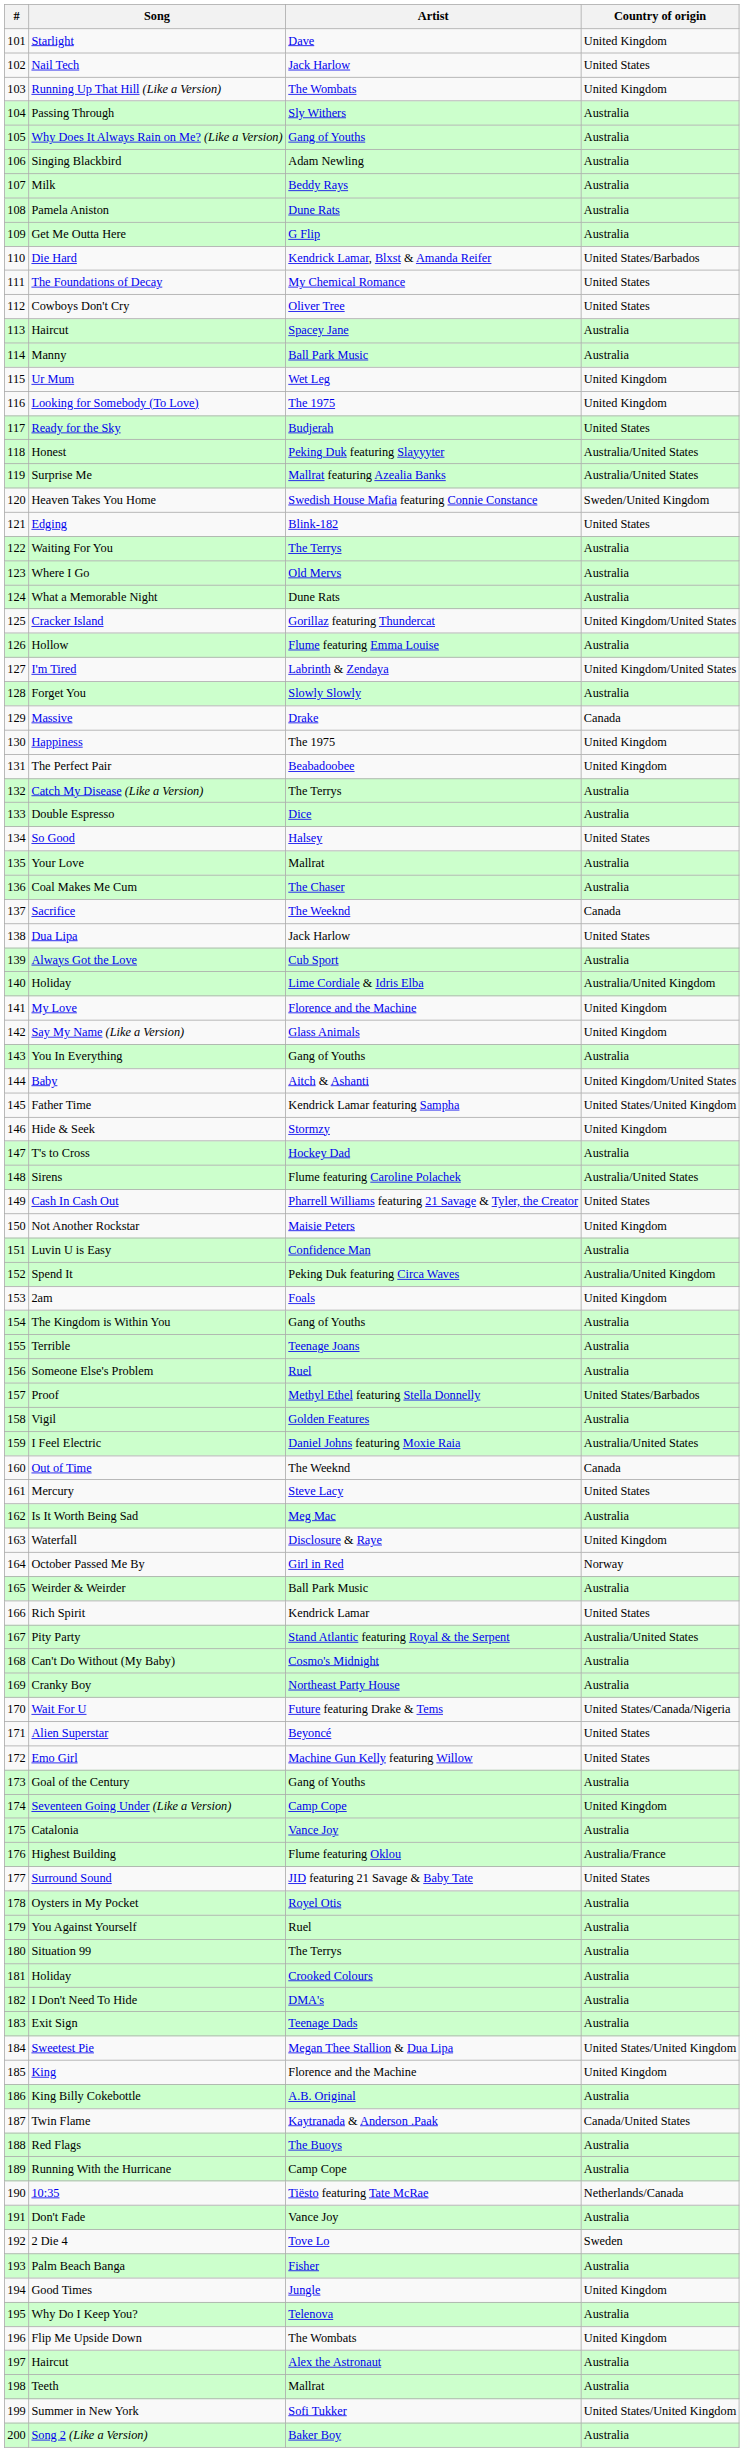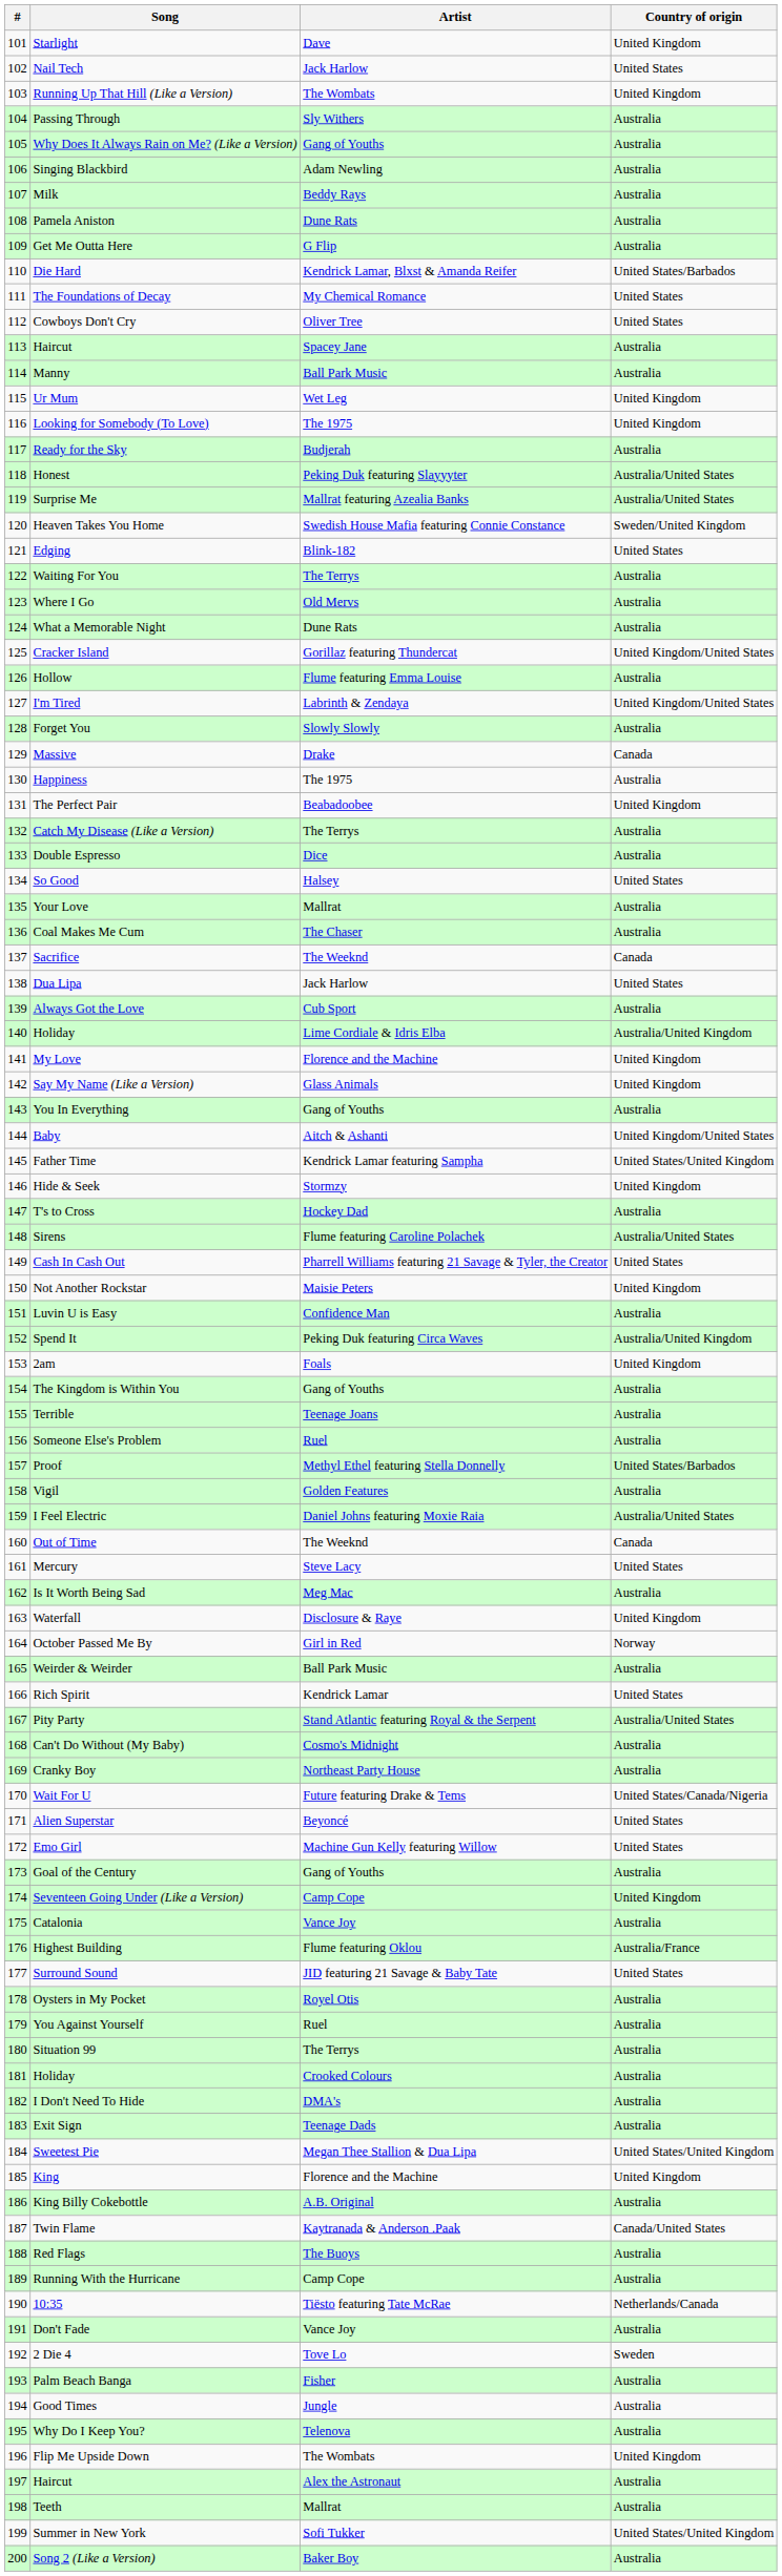 <table class="wikitable sortable mw-collapsible mw-collapsed" style="font-size:0.95em;line-height:1.5em;">
 <tr>
 <th>#</th>
 <th>Song</th>
 <th>Artist</th>
 <th>Country of origin</th>
 </tr>
 <tr>
 <td>101</td>
 <td><a href='#'>Starlight</a></td>
 <td><a href='#'>Dave</a></td>
 <td>United Kingdom</td>
 </tr>
 <tr>
 <td>102</td>
 <td><a href='#'>Nail Tech</a></td>
 <td><a href='#'>Jack Harlow</a></td>
 <td>United States</td>
 </tr>
 <tr>
 <td>103</td>
 <td><a href='#'>Running Up That Hill</a> <em>(Like a Version)</em></td>
 <td><a href='#'>The Wombats</a></td>
 <td>United Kingdom</td>
 </tr>
 <tr style="background-color: #ccffcc">
 <td>104</td>
 <td>Passing Through</td>
 <td><a href='#'>Sly Withers</a></td>
 <td>Australia</td>
 </tr>
 <tr style="background-color: #ccffcc">
 <td>105</td>
 <td><a href='#'>Why Does It Always Rain on Me?</a> <em>(Like a Version)</em></td>
 <td><a href='#'>Gang of Youths</a></td>
 <td>Australia</td>
 </tr>
 <tr style="background-color: #ccffcc">
 <td>106</td>
 <td>Singing Blackbird</td>
 <td>Adam Newling</td>
 <td>Australia</td>
 </tr>
 <tr style="background-color: #ccffcc">
 <td>107</td>
 <td>Milk</td>
 <td><a href='#'>Beddy Rays</a></td>
 <td>Australia</td>
 </tr>
 <tr style="background-color: #ccffcc">
 <td>108</td>
 <td>Pamela Aniston</td>
 <td><a href='#'>Dune Rats</a></td>
 <td>Australia</td>
 </tr>
 <tr style="background-color: #ccffcc">
 <td>109</td>
 <td>Get Me Outta Here</td>
 <td><a href='#'>G Flip</a></td>
 <td>Australia</td>
 </tr>
 <tr>
 <td>110</td>
 <td><a href='#'>Die Hard</a></td>
 <td><a href='#'>Kendrick Lamar</a>, <a href='#'>Blxst</a> & <a href='#'>Amanda Reifer</a></td>
 <td>United States/Barbados</td>
 </tr>
 <tr>
 <td>111</td>
 <td><a href='#'>The Foundations of Decay</a></td>
 <td><a href='#'>My Chemical Romance</a></td>
 <td>United States</td>
 </tr>
 <tr>
 <td>112</td>
 <td>Cowboys Don't Cry</td>
 <td><a href='#'>Oliver Tree</a></td>
 <td>United States</td>
 </tr>
 <tr style="background-color: #ccffcc">
 <td>113</td>
 <td>Haircut</td>
 <td><a href='#'>Spacey Jane</a></td>
 <td>Australia</td>
 </tr>
 <tr style="background-color: #ccffcc">
 <td>114</td>
 <td>Manny</td>
 <td><a href='#'>Ball Park Music</a></td>
 <td>Australia</td>
 </tr>
 <tr>
 <td>115</td>
 <td><a href='#'>Ur Mum</a></td>
 <td><a href='#'>Wet Leg</a></td>
 <td>United Kingdom</td>
 </tr>
 <tr>
 <td>116</td>
 <td><a href='#'>Looking for Somebody (To Love)</a></td>
 <td><a href='#'>The 1975</a></td>
 <td>United Kingdom</td>
 </tr>
 <tr style="background-color: #ccffcc">
 <td>117</td>
 <td><a href='#'>Ready for the Sky</a></td>
 <td><a href='#'>Budjerah</a></td>
-<td>United States</td>
+<td>Australia</td>
 </tr>
 <tr style="background-color: #ccffcc">
 <td>118</td>
 <td>Honest</td>
 <td><a href='#'>Peking Duk</a> featuring <a href='#'>Slayyyter</a></td>
 <td>Australia/United States</td>
 </tr>
 <tr style="background-color: #ccffcc">
 <td>119</td>
 <td>Surprise Me</td>
 <td><a href='#'>Mallrat</a> featuring <a href='#'>Azealia Banks</a></td>
 <td>Australia/United States</td>
 </tr>
 <tr>
 <td>120</td>
 <td>Heaven Takes You Home</td>
 <td><a href='#'>Swedish House Mafia</a> featuring <a href='#'>Connie Constance</a></td>
 <td>Sweden/United Kingdom</td>
 </tr>
 <tr>
 <td>121</td>
 <td><a href='#'>Edging</a></td>
 <td><a href='#'>Blink-182</a></td>
 <td>United States</td>
 </tr>
 <tr style="background-color: #ccffcc">
 <td>122</td>
 <td>Waiting For You</td>
 <td><a href='#'>The Terrys</a></td>
 <td>Australia</td>
 </tr>
 <tr style="background-color: #ccffcc">
 <td>123</td>
 <td>Where I Go</td>
 <td><a href='#'>Old Mervs</a></td>
 <td>Australia</td>
 </tr>
 <tr style="background-color: #ccffcc">
 <td>124</td>
 <td>What a Memorable Night</td>
 <td>Dune Rats</td>
 <td>Australia</td>
 </tr>
 <tr>
 <td>125</td>
 <td><a href='#'>Cracker Island</a></td>
 <td><a href='#'>Gorillaz</a> featuring <a href='#'>Thundercat</a></td>
 <td>United Kingdom/United States</td>
 </tr>
 <tr style="background-color: #ccffcc">
 <td>126</td>
 <td>Hollow</td>
 <td><a href='#'>Flume</a> featuring <a href='#'>Emma Louise</a></td>
 <td>Australia</td>
 </tr>
 <tr>
 <td>127</td>
 <td><a href='#'>I'm Tired</a></td>
 <td><a href='#'>Labrinth</a> & <a href='#'>Zendaya</a></td>
 <td>United Kingdom/United States</td>
 </tr>
 <tr style="background-color: #ccffcc">
 <td>128</td>
 <td>Forget You</td>
 <td><a href='#'>Slowly Slowly</a></td>
 <td>Australia</td>
 </tr>
 <tr>
 <td>129</td>
 <td><a href='#'>Massive</a></td>
 <td><a href='#'>Drake</a></td>
 <td>Canada</td>
 </tr>
 <tr>
 <td>130</td>
 <td><a href='#'>Happiness</a></td>
 <td>The 1975</td>
-<td>United Kingdom</td>
+<td>Australia</td>
 </tr>
 <tr>
 <td>131</td>
 <td>The Perfect Pair</td>
 <td><a href='#'>Beabadoobee</a></td>
 <td>United Kingdom</td>
 </tr>
 <tr style="background-color: #ccffcc">
 <td>132</td>
 <td><a href='#'>Catch My Disease</a> <em>(Like a Version)</em></td>
 <td>The Terrys</td>
 <td>Australia</td>
 </tr>
 <tr style="background-color: #ccffcc">
 <td>133</td>
 <td>Double Espresso</td>
 <td><a href='#'>Dice</a></td>
 <td>Australia</td>
 </tr>
 <tr>
 <td>134</td>
 <td><a href='#'>So Good</a></td>
 <td><a href='#'>Halsey</a></td>
 <td>United States</td>
 </tr>
 <tr style="background-color: #ccffcc">
 <td>135</td>
 <td>Your Love</td>
 <td>Mallrat</td>
 <td>Australia</td>
 </tr>
 <tr style="background-color: #ccffcc">
 <td>136</td>
 <td>Coal Makes Me Cum</td>
 <td><a href='#'>The Chaser</a></td>
 <td>Australia</td>
 </tr>
 <tr>
 <td>137</td>
 <td><a href='#'>Sacrifice</a></td>
 <td><a href='#'>The Weeknd</a></td>
 <td>Canada</td>
 </tr>
 <tr>
 <td>138</td>
 <td><a href='#'>Dua Lipa</a></td>
 <td>Jack Harlow</td>
 <td>United States</td>
 </tr>
 <tr style="background-color: #ccffcc">
 <td>139</td>
 <td><a href='#'>Always Got the Love</a></td>
 <td><a href='#'>Cub Sport</a></td>
 <td>Australia</td>
 </tr>
 <tr style="background-color: #ccffcc">
 <td>140</td>
 <td>Holiday</td>
 <td><a href='#'>Lime Cordiale</a> & <a href='#'>Idris Elba</a></td>
 <td>Australia/United Kingdom</td>
 </tr>
 <tr>
 <td>141</td>
 <td><a href='#'>My Love</a></td>
 <td><a href='#'>Florence and the Machine</a></td>
 <td>United Kingdom</td>
 </tr>
 <tr>
 <td>142</td>
 <td><a href='#'>Say My Name</a> <em>(Like a Version)</em></td>
 <td><a href='#'>Glass Animals</a></td>
 <td>United Kingdom</td>
 </tr>
 <tr style="background-color: #ccffcc">
 <td>143</td>
 <td>You In Everything</td>
 <td>Gang of Youths</td>
 <td>Australia</td>
 </tr>
 <tr>
 <td>144</td>
 <td><a href='#'>Baby</a></td>
 <td><a href='#'>Aitch</a> & <a href='#'>Ashanti</a></td>
 <td>United Kingdom/United States</td>
 </tr>
 <tr>
 <td>145</td>
 <td>Father Time</td>
 <td>Kendrick Lamar featuring <a href='#'>Sampha</a></td>
 <td>United States/United Kingdom</td>
 </tr>
 <tr>
 <td>146</td>
 <td>Hide & Seek</td>
 <td><a href='#'>Stormzy</a></td>
 <td>United Kingdom</td>
 </tr>
 <tr style="background-color: #ccffcc">
 <td>147</td>
 <td>T's to Cross</td>
 <td><a href='#'>Hockey Dad</a></td>
 <td>Australia</td>
 </tr>
 <tr style="background-color: #ccffcc">
 <td>148</td>
 <td>Sirens</td>
 <td>Flume featuring <a href='#'>Caroline Polachek</a></td>
 <td>Australia/United States</td>
 </tr>
 <tr>
 <td>149</td>
 <td><a href='#'>Cash In Cash Out</a></td>
 <td><a href='#'>Pharrell Williams</a> featuring <a href='#'>21 Savage</a> & <a href='#'>Tyler, the Creator</a></td>
 <td>United States</td>
 </tr>
 <tr>
 <td>150</td>
 <td>Not Another Rockstar</td>
 <td><a href='#'>Maisie Peters</a></td>
 <td>United Kingdom</td>
 </tr>
 <tr style="background-color: #ccffcc">
 <td>151</td>
 <td>Luvin U is Easy</td>
 <td><a href='#'>Confidence Man</a></td>
 <td>Australia</td>
 </tr>
 <tr style="background-color: #ccffcc">
 <td>152</td>
 <td>Spend It</td>
 <td>Peking Duk featuring <a href='#'>Circa Waves</a></td>
 <td>Australia/United Kingdom</td>
 </tr>
 <tr>
 <td>153</td>
 <td>2am</td>
 <td><a href='#'>Foals</a></td>
 <td>United Kingdom</td>
 </tr>
 <tr style="background-color: #ccffcc">
 <td>154</td>
 <td>The Kingdom is Within You</td>
 <td>Gang of Youths</td>
 <td>Australia</td>
 </tr>
 <tr style="background-color: #ccffcc">
 <td>155</td>
 <td>Terrible</td>
 <td><a href='#'>Teenage Joans</a></td>
 <td>Australia</td>
 </tr>
 <tr style="background-color: #ccffcc">
 <td>156</td>
 <td>Someone Else's Problem</td>
 <td><a href='#'>Ruel</a></td>
 <td>Australia</td>
 </tr>
 <tr style="background-color: #ccffcc">
 <td>157</td>
 <td>Proof</td>
 <td><a href='#'>Methyl Ethel</a> featuring <a href='#'>Stella Donnelly</a></td>
 <td>United States/Barbados</td>
 </tr>
 <tr style="background-color: #ccffcc">
 <td>158</td>
 <td>Vigil</td>
 <td><a href='#'>Golden Features</a></td>
 <td>Australia</td>
 </tr>
 <tr style="background-color: #ccffcc">
 <td>159</td>
 <td>I Feel Electric</td>
 <td><a href='#'>Daniel Johns</a> featuring <a href='#'>Moxie Raia</a></td>
 <td>Australia/United States</td>
 </tr>
 <tr>
 <td>160</td>
 <td><a href='#'>Out of Time</a></td>
 <td>The Weeknd</td>
 <td>Canada</td>
 </tr>
 <tr>
 <td>161</td>
 <td>Mercury</td>
 <td><a href='#'>Steve Lacy</a></td>
 <td>United States</td>
 </tr>
 <tr style="background-color: #ccffcc">
 <td>162</td>
 <td>Is It Worth Being Sad</td>
 <td><a href='#'>Meg Mac</a></td>
 <td>Australia</td>
 </tr>
 <tr>
 <td>163</td>
 <td>Waterfall</td>
 <td><a href='#'>Disclosure</a> & <a href='#'>Raye</a></td>
 <td>United Kingdom</td>
 </tr>
 <tr>
 <td>164</td>
 <td>October Passed Me By</td>
 <td><a href='#'>Girl in Red</a></td>
 <td>Norway</td>
 </tr>
 <tr style="background-color: #ccffcc">
 <td>165</td>
 <td>Weirder & Weirder</td>
 <td>Ball Park Music</td>
 <td>Australia</td>
 </tr>
 <tr>
 <td>166</td>
 <td>Rich Spirit</td>
 <td>Kendrick Lamar</td>
 <td>United States</td>
 </tr>
 <tr style="background-color: #ccffcc">
 <td>167</td>
 <td>Pity Party</td>
 <td><a href='#'>Stand Atlantic</a> featuring <a href='#'>Royal & the Serpent</a></td>
 <td>Australia/United States</td>
 </tr>
 <tr style="background-color: #ccffcc">
 <td>168</td>
 <td>Can't Do Without (My Baby)</td>
 <td><a href='#'>Cosmo's Midnight</a></td>
 <td>Australia</td>
 </tr>
 <tr style="background-color: #ccffcc">
 <td>169</td>
 <td>Cranky Boy</td>
 <td><a href='#'>Northeast Party House</a></td>
 <td>Australia</td>
 </tr>
 <tr>
 <td>170</td>
 <td><a href='#'>Wait For U</a></td>
 <td><a href='#'>Future</a> featuring Drake & <a href='#'>Tems</a></td>
 <td>United States/Canada/Nigeria</td>
 </tr>
 <tr>
 <td>171</td>
 <td><a href='#'>Alien Superstar</a></td>
 <td><a href='#'>Beyoncé</a></td>
 <td>United States</td>
 </tr>
 <tr>
 <td>172</td>
 <td><a href='#'>Emo Girl</a></td>
 <td><a href='#'>Machine Gun Kelly</a> featuring <a href='#'>Willow</a></td>
 <td>United States</td>
 </tr>
 <tr style="background-color: #ccffcc">
 <td>173</td>
 <td>Goal of the Century</td>
 <td>Gang of Youths</td>
 <td>Australia</td>
 </tr>
 <tr style="background-color: #ccffcc">
 <td>174</td>
 <td><a href='#'>Seventeen Going Under</a> <em>(Like a Version)</em></td>
 <td><a href='#'>Camp Cope</a></td>
 <td>United Kingdom</td>
 </tr>
 <tr style="background-color: #ccffcc">
 <td>175</td>
 <td>Catalonia</td>
 <td><a href='#'>Vance Joy</a></td>
 <td>Australia</td>
 </tr>
 <tr style="background-color: #ccffcc">
 <td>176</td>
 <td>Highest Building</td>
 <td>Flume featuring <a href='#'>Oklou</a></td>
 <td>Australia/France</td>
 </tr>
 <tr>
 <td>177</td>
 <td><a href='#'>Surround Sound</a></td>
 <td><a href='#'>JID</a> featuring 21 Savage & <a href='#'>Baby Tate</a></td>
 <td>United States</td>
 </tr>
 <tr style="background-color: #ccffcc">
 <td>178</td>
 <td>Oysters in My Pocket</td>
 <td><a href='#'>Royel Otis</a></td>
 <td>Australia</td>
 </tr>
 <tr style="background-color: #ccffcc">
 <td>179</td>
 <td>You Against Yourself</td>
 <td>Ruel</td>
 <td>Australia</td>
 </tr>
 <tr style="background-color: #ccffcc">
 <td>180</td>
 <td>Situation 99</td>
 <td>The Terrys</td>
 <td>Australia</td>
 </tr>
 <tr style="background-color: #ccffcc">
 <td>181</td>
 <td>Holiday</td>
 <td><a href='#'>Crooked Colours</a></td>
 <td>Australia</td>
 </tr>
 <tr style="background-color: #ccffcc">
 <td>182</td>
 <td>I Don't Need To Hide</td>
 <td><a href='#'>DMA's</a></td>
 <td>Australia</td>
 </tr>
 <tr style="background-color: #ccffcc">
 <td>183</td>
 <td>Exit Sign</td>
 <td><a href='#'>Teenage Dads</a></td>
 <td>Australia</td>
 </tr>
 <tr>
 <td>184</td>
 <td><a href='#'>Sweetest Pie</a></td>
 <td><a href='#'>Megan Thee Stallion</a> & <a href='#'>Dua Lipa</a></td>
 <td>United States/United Kingdom</td>
 </tr>
 <tr>
 <td>185</td>
 <td><a href='#'>King</a></td>
 <td>Florence and the Machine</td>
 <td>United Kingdom</td>
 </tr>
 <tr style="background-color: #ccffcc">
 <td>186</td>
 <td>King Billy Cokebottle</td>
 <td><a href='#'>A.B. Original</a></td>
 <td>Australia</td>
 </tr>
 <tr>
 <td>187</td>
 <td>Twin Flame</td>
 <td><a href='#'>Kaytranada</a> & <a href='#'>Anderson .Paak</a></td>
 <td>Canada/United States</td>
 </tr>
 <tr style="background-color: #ccffcc">
 <td>188</td>
 <td>Red Flags</td>
 <td><a href='#'>The Buoys</a></td>
 <td>Australia</td>
 </tr>
 <tr style="background-color: #ccffcc">
 <td>189</td>
 <td>Running With the Hurricane</td>
 <td>Camp Cope</td>
 <td>Australia</td>
 </tr>
 <tr>
 <td>190</td>
 <td><a href='#'>10:35</a></td>
 <td><a href='#'>Tiësto</a> featuring <a href='#'>Tate McRae</a></td>
 <td>Netherlands/Canada</td>
 </tr>
 <tr style="background-color: #ccffcc">
 <td>191</td>
 <td>Don't Fade</td>
 <td>Vance Joy</td>
 <td>Australia</td>
 </tr>
 <tr>
 <td>192</td>
 <td>2 Die 4</td>
 <td><a href='#'>Tove Lo</a></td>
 <td>Sweden</td>
 </tr>
 <tr style="background-color: #ccffcc">
 <td>193</td>
 <td>Palm Beach Banga</td>
 <td><a href='#'>Fisher</a></td>
 <td>Australia</td>
 </tr>
 <tr>
 <td>194</td>
 <td>Good Times</td>
 <td><a href='#'>Jungle</a></td>
-<td>United Kingdom</td>
+<td>Australia</td>
 </tr>
 <tr style="background-color: #ccffcc">
 <td>195</td>
 <td>Why Do I Keep You?</td>
 <td><a href='#'>Telenova</a></td>
 <td>Australia</td>
 </tr>
 <tr>
 <td>196</td>
 <td>Flip Me Upside Down</td>
 <td>The Wombats</td>
 <td>United Kingdom</td>
 </tr>
 <tr style="background-color: #ccffcc">
 <td>197</td>
 <td>Haircut</td>
 <td><a href='#'>Alex the Astronaut</a></td>
 <td>Australia</td>
 </tr>
 <tr style="background-color: #ccffcc">
 <td>198</td>
 <td>Teeth</td>
 <td>Mallrat</td>
 <td>Australia</td>
 </tr>
 <tr>
 <td>199</td>
 <td>Summer in New York</td>
 <td><a href='#'>Sofi Tukker</a></td>
 <td>United States/United Kingdom</td>
 </tr>
 <tr style="background-color: #ccffcc">
 <td>200</td>
 <td><a href='#'>Song 2</a> <em>(Like a Version)</em></td>
 <td><a href='#'>Baker Boy</a></td>
 <td>Australia</td>
 </tr>
 </table>
